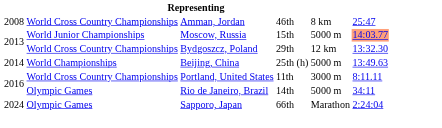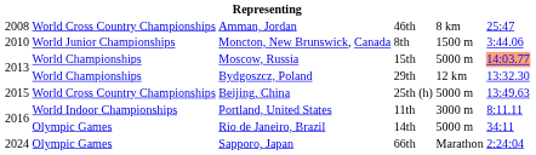 <table>
 <tr>
 <th colspan="6">Representing </th>
 </tr>
 <tr>
 <td>2008</td>
 <td><a href='#'>World Cross Country Championships</a></td>
 <td><a href='#'>Amman, Jordan</a></td>
 <td>46th</td>
 <td>8 km</td>
 <td><a href='#'>25:47</a></td>
 </tr>
 <tr>
+<td>2010</td>
+<td><a href='#'>World Junior Championships</a></td>
+<td><a href='#'>Moncton, New Brunswick</a>, <a href='#'>Canada</a></td>
+<td>8th</td>
+<td>1500 m</td>
+<td><a href='#'>3:44.06</a></td>
+</tr>
+<tr>
 <td rowspan=2>2013</td>
-<td><a href='#'>World Junior Championships</a></td>
+<td><a href='#'>World Championships</a></td>
 <td><a href='#'>Moscow, Russia</a></td>
 <td>15th</td>
 <td>5000 m</td>
 <td style="background: lightsalmon;"><a href='#'>14:03.77</a></td>
 </tr>
 <tr>
-<td><a href='#'>World Cross Country Championships</a></td>
+<td><a href='#'>World Championships</a></td>
 <td><a href='#'>Bydgoszcz, Poland</a></td>
 <td>29th</td>
 <td>12 km</td>
 <td><a href='#'>13:32.30</a></td>
 </tr>
 <tr>
-<td>2014</td>
-<td><a href='#'>World Championships</a></td>
+<td>2015</td>
+<td><a href='#'>World Cross Country Championships</a></td>
 <td><a href='#'>Beijing, China</a></td>
 <td>25th (h)</td>
 <td>5000 m</td>
 <td><a href='#'>13:49.63</a></td>
 </tr>
 <tr>
 <td rowspan=2>2016</td>
-<td><a href='#'>World Cross Country Championships</a></td>
+<td><a href='#'>World Indoor Championships</a></td>
 <td><a href='#'>Portland, United States</a></td>
 <td>11th</td>
 <td>3000 m</td>
 <td><a href='#'>8:11.11</a></td>
 </tr>
 <tr>
 <td><a href='#'>Olympic Games</a></td>
 <td><a href='#'>Rio de Janeiro, Brazil</a></td>
 <td>14th</td>
 <td>5000 m</td>
 <td><a href='#'>34:11</a></td>
 </tr>
 <tr>
 <td>2024</td>
 <td><a href='#'>Olympic Games</a></td>
 <td><a href='#'>Sapporo, Japan</a></td>
 <td>66th</td>
 <td>Marathon</td>
 <td><a href='#'>2:24:04</a></td>
 </tr>
 </table>
